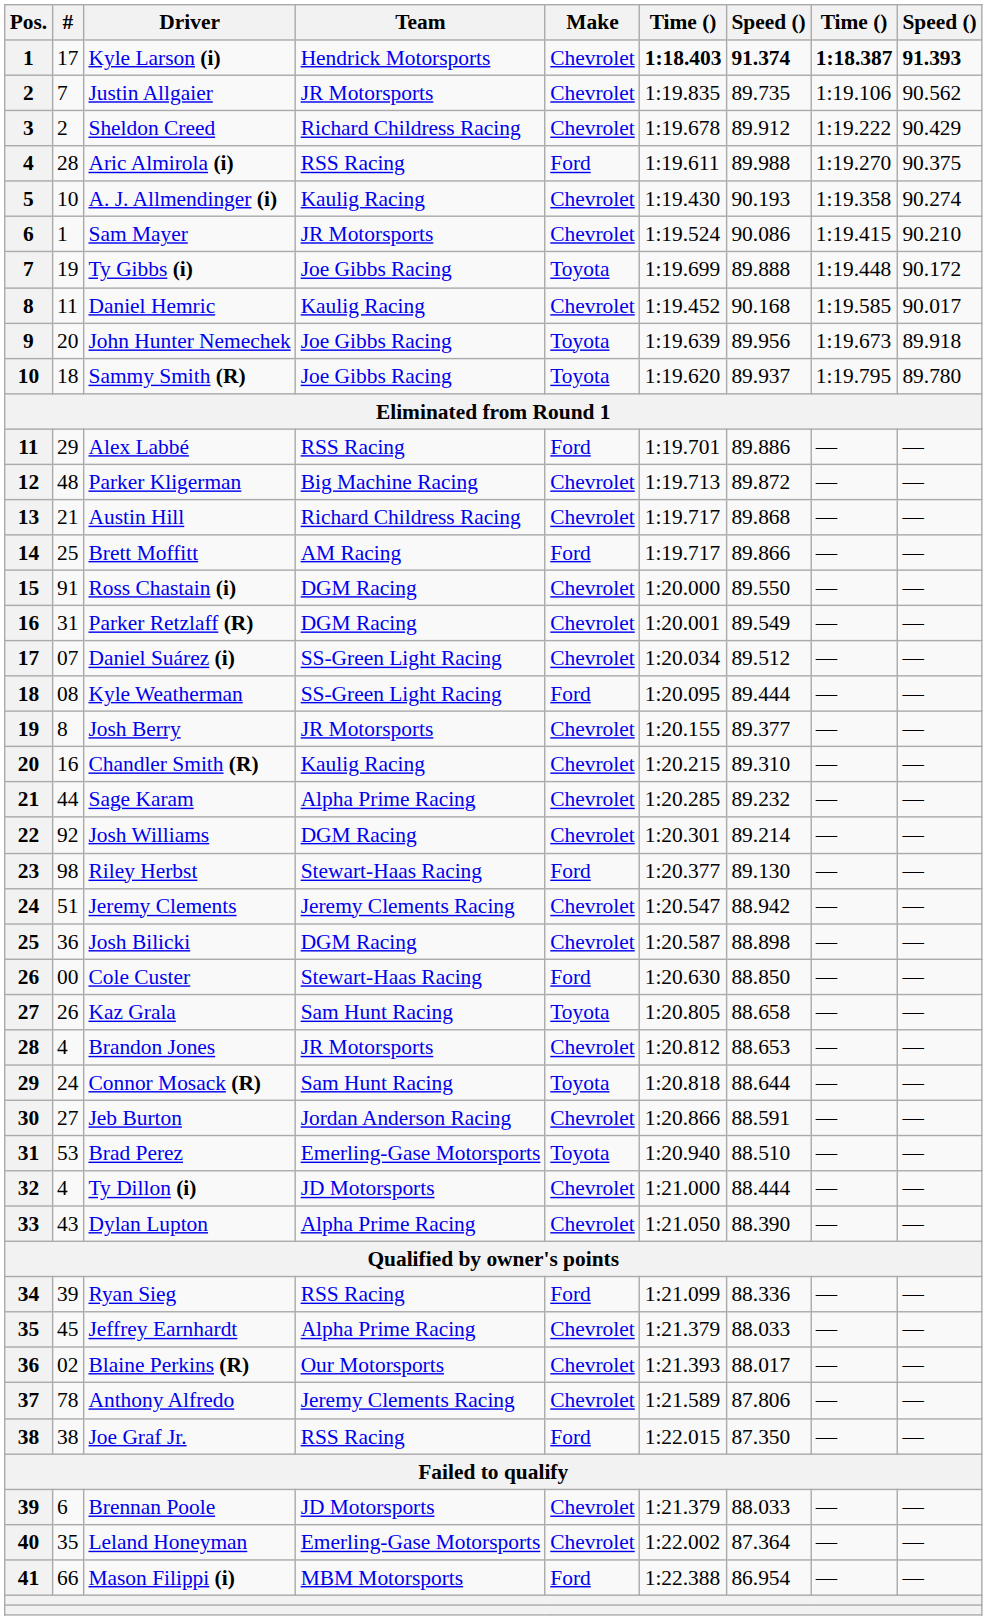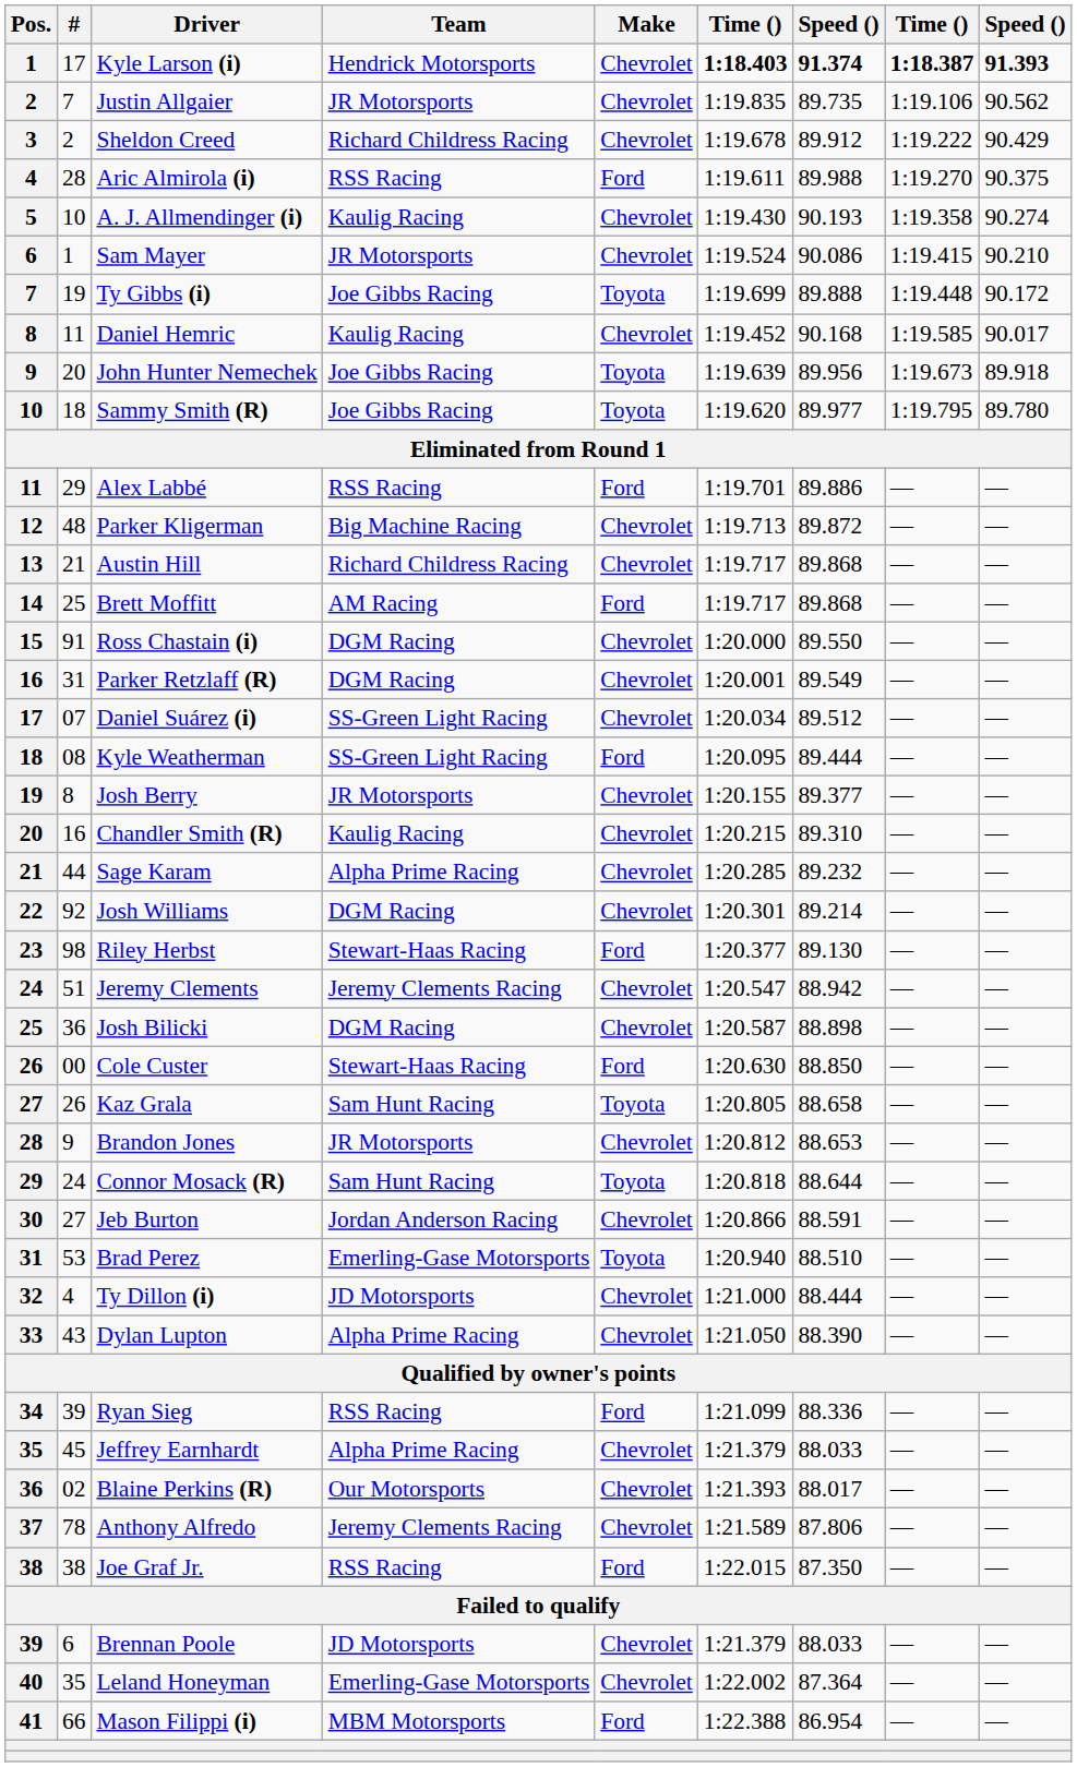 <table class="wikitable" style="font-size:95%">
 <tr>
 <th>Pos.</th>
 <th>#</th>
 <th>Driver</th>
 <th>Team</th>
 <th>Make</th>
 <th>Time ()</th>
 <th>Speed ()</th>
 <th>Time ()</th>
 <th>Speed ()</th>
 </tr>
 <tr>
 <th>1</th>
 <td>17</td>
 <td><a href='#'>Kyle Larson</a> <strong>(i)</strong></td>
 <td><a href='#'>Hendrick Motorsports</a></td>
 <td><a href='#'>Chevrolet</a></td>
 <td><strong>1:18.403</strong></td>
 <td><strong>91.374</strong></td>
 <td><strong>1:18.387</strong></td>
 <td><strong>91.393</strong></td>
 </tr>
 <tr>
 <th>2</th>
 <td>7</td>
 <td><a href='#'>Justin Allgaier</a></td>
 <td><a href='#'>JR Motorsports</a></td>
 <td><a href='#'>Chevrolet</a></td>
 <td>1:19.835</td>
 <td>89.735</td>
 <td>1:19.106</td>
 <td>90.562</td>
 </tr>
 <tr>
 <th>3</th>
 <td>2</td>
 <td><a href='#'>Sheldon Creed</a></td>
 <td><a href='#'>Richard Childress Racing</a></td>
 <td><a href='#'>Chevrolet</a></td>
 <td>1:19.678</td>
 <td>89.912</td>
 <td>1:19.222</td>
 <td>90.429</td>
 </tr>
 <tr>
 <th>4</th>
 <td>28</td>
 <td><a href='#'>Aric Almirola</a> <strong>(i)</strong></td>
 <td><a href='#'>RSS Racing</a></td>
 <td><a href='#'>Ford</a></td>
 <td>1:19.611</td>
 <td>89.988</td>
 <td>1:19.270</td>
 <td>90.375</td>
 </tr>
 <tr>
 <th>5</th>
 <td>10</td>
 <td><a href='#'>A. J. Allmendinger</a> <strong>(i)</strong></td>
 <td><a href='#'>Kaulig Racing</a></td>
 <td><a href='#'>Chevrolet</a></td>
 <td>1:19.430</td>
 <td>90.193</td>
 <td>1:19.358</td>
 <td>90.274</td>
 </tr>
 <tr>
 <th>6</th>
 <td>1</td>
 <td><a href='#'>Sam Mayer</a></td>
 <td><a href='#'>JR Motorsports</a></td>
 <td><a href='#'>Chevrolet</a></td>
 <td>1:19.524</td>
 <td>90.086</td>
 <td>1:19.415</td>
 <td>90.210</td>
 </tr>
 <tr>
 <th>7</th>
 <td>19</td>
 <td><a href='#'>Ty Gibbs</a> <strong>(i)</strong></td>
 <td><a href='#'>Joe Gibbs Racing</a></td>
 <td><a href='#'>Toyota</a></td>
 <td>1:19.699</td>
 <td>89.888</td>
 <td>1:19.448</td>
 <td>90.172</td>
 </tr>
 <tr>
 <th>8</th>
 <td>11</td>
 <td><a href='#'>Daniel Hemric</a></td>
 <td><a href='#'>Kaulig Racing</a></td>
 <td><a href='#'>Chevrolet</a></td>
 <td>1:19.452</td>
 <td>90.168</td>
 <td>1:19.585</td>
 <td>90.017</td>
 </tr>
 <tr>
 <th>9</th>
 <td>20</td>
 <td><a href='#'>John Hunter Nemechek</a></td>
 <td><a href='#'>Joe Gibbs Racing</a></td>
 <td><a href='#'>Toyota</a></td>
 <td>1:19.639</td>
 <td>89.956</td>
 <td>1:19.673</td>
 <td>89.918</td>
 </tr>
 <tr>
 <th>10</th>
 <td>18</td>
 <td><a href='#'>Sammy Smith</a> <strong>(R)</strong></td>
 <td><a href='#'>Joe Gibbs Racing</a></td>
 <td><a href='#'>Toyota</a></td>
 <td>1:19.620</td>
-<td>89.937</td>
+<td>89.977</td>
 <td>1:19.795</td>
 <td>89.780</td>
 </tr>
 <tr>
 <th colspan="9">Eliminated from Round 1</th>
 </tr>
 <tr>
 <th>11</th>
 <td>29</td>
 <td><a href='#'>Alex Labbé</a></td>
 <td><a href='#'>RSS Racing</a></td>
 <td><a href='#'>Ford</a></td>
 <td>1:19.701</td>
 <td>89.886</td>
 <td>—</td>
 <td>—</td>
 </tr>
 <tr>
 <th>12</th>
 <td>48</td>
 <td><a href='#'>Parker Kligerman</a></td>
 <td><a href='#'>Big Machine Racing</a></td>
 <td><a href='#'>Chevrolet</a></td>
 <td>1:19.713</td>
 <td>89.872</td>
 <td>—</td>
 <td>—</td>
 </tr>
 <tr>
 <th>13</th>
 <td>21</td>
 <td><a href='#'>Austin Hill</a></td>
 <td><a href='#'>Richard Childress Racing</a></td>
 <td><a href='#'>Chevrolet</a></td>
 <td>1:19.717</td>
 <td>89.868</td>
 <td>—</td>
 <td>—</td>
 </tr>
 <tr>
 <th>14</th>
 <td>25</td>
 <td><a href='#'>Brett Moffitt</a></td>
 <td><a href='#'>AM Racing</a></td>
 <td><a href='#'>Ford</a></td>
 <td>1:19.717</td>
-<td>89.866</td>
+<td>89.868</td>
 <td>—</td>
 <td>—</td>
 </tr>
 <tr>
 <th>15</th>
 <td>91</td>
 <td><a href='#'>Ross Chastain</a> <strong>(i)</strong></td>
 <td><a href='#'>DGM Racing</a></td>
 <td><a href='#'>Chevrolet</a></td>
 <td>1:20.000</td>
 <td>89.550</td>
 <td>—</td>
 <td>—</td>
 </tr>
 <tr>
 <th>16</th>
 <td>31</td>
 <td><a href='#'>Parker Retzlaff</a> <strong>(R)</strong></td>
 <td><a href='#'>DGM Racing</a></td>
 <td><a href='#'>Chevrolet</a></td>
 <td>1:20.001</td>
 <td>89.549</td>
 <td>—</td>
 <td>—</td>
 </tr>
 <tr>
 <th>17</th>
 <td>07</td>
 <td><a href='#'>Daniel Suárez</a> <strong>(i)</strong></td>
 <td><a href='#'>SS-Green Light Racing</a></td>
 <td><a href='#'>Chevrolet</a></td>
 <td>1:20.034</td>
 <td>89.512</td>
 <td>—</td>
 <td>—</td>
 </tr>
 <tr>
 <th>18</th>
 <td>08</td>
 <td><a href='#'>Kyle Weatherman</a></td>
 <td><a href='#'>SS-Green Light Racing</a></td>
 <td><a href='#'>Ford</a></td>
 <td>1:20.095</td>
 <td>89.444</td>
 <td>—</td>
 <td>—</td>
 </tr>
 <tr>
 <th>19</th>
 <td>8</td>
 <td><a href='#'>Josh Berry</a></td>
 <td><a href='#'>JR Motorsports</a></td>
 <td><a href='#'>Chevrolet</a></td>
 <td>1:20.155</td>
 <td>89.377</td>
 <td>—</td>
 <td>—</td>
 </tr>
 <tr>
 <th>20</th>
 <td>16</td>
 <td><a href='#'>Chandler Smith</a> <strong>(R)</strong></td>
 <td><a href='#'>Kaulig Racing</a></td>
 <td><a href='#'>Chevrolet</a></td>
 <td>1:20.215</td>
 <td>89.310</td>
 <td>—</td>
 <td>—</td>
 </tr>
 <tr>
 <th>21</th>
 <td>44</td>
 <td><a href='#'>Sage Karam</a></td>
 <td><a href='#'>Alpha Prime Racing</a></td>
 <td><a href='#'>Chevrolet</a></td>
 <td>1:20.285</td>
 <td>89.232</td>
 <td>—</td>
 <td>—</td>
 </tr>
 <tr>
 <th>22</th>
 <td>92</td>
 <td><a href='#'>Josh Williams</a></td>
 <td><a href='#'>DGM Racing</a></td>
 <td><a href='#'>Chevrolet</a></td>
 <td>1:20.301</td>
 <td>89.214</td>
 <td>—</td>
 <td>—</td>
 </tr>
 <tr>
 <th>23</th>
 <td>98</td>
 <td><a href='#'>Riley Herbst</a></td>
 <td><a href='#'>Stewart-Haas Racing</a></td>
 <td><a href='#'>Ford</a></td>
 <td>1:20.377</td>
 <td>89.130</td>
 <td>—</td>
 <td>—</td>
 </tr>
 <tr>
 <th>24</th>
 <td>51</td>
 <td><a href='#'>Jeremy Clements</a></td>
 <td><a href='#'>Jeremy Clements Racing</a></td>
 <td><a href='#'>Chevrolet</a></td>
 <td>1:20.547</td>
 <td>88.942</td>
 <td>—</td>
 <td>—</td>
 </tr>
 <tr>
 <th>25</th>
 <td>36</td>
 <td><a href='#'>Josh Bilicki</a></td>
 <td><a href='#'>DGM Racing</a></td>
 <td><a href='#'>Chevrolet</a></td>
 <td>1:20.587</td>
 <td>88.898</td>
 <td>—</td>
 <td>—</td>
 </tr>
 <tr>
 <th>26</th>
 <td>00</td>
 <td><a href='#'>Cole Custer</a></td>
 <td><a href='#'>Stewart-Haas Racing</a></td>
 <td><a href='#'>Ford</a></td>
 <td>1:20.630</td>
 <td>88.850</td>
 <td>—</td>
 <td>—</td>
 </tr>
 <tr>
 <th>27</th>
 <td>26</td>
 <td><a href='#'>Kaz Grala</a></td>
 <td><a href='#'>Sam Hunt Racing</a></td>
 <td><a href='#'>Toyota</a></td>
 <td>1:20.805</td>
 <td>88.658</td>
 <td>—</td>
 <td>—</td>
 </tr>
 <tr>
 <th>28</th>
-<td>4</td>
+<td>9</td>
 <td><a href='#'>Brandon Jones</a></td>
 <td><a href='#'>JR Motorsports</a></td>
 <td><a href='#'>Chevrolet</a></td>
 <td>1:20.812</td>
 <td>88.653</td>
 <td>—</td>
 <td>—</td>
 </tr>
 <tr>
 <th>29</th>
 <td>24</td>
 <td><a href='#'>Connor Mosack</a> <strong>(R)</strong></td>
 <td><a href='#'>Sam Hunt Racing</a></td>
 <td><a href='#'>Toyota</a></td>
 <td>1:20.818</td>
 <td>88.644</td>
 <td>—</td>
 <td>—</td>
 </tr>
 <tr>
 <th>30</th>
 <td>27</td>
 <td><a href='#'>Jeb Burton</a></td>
 <td><a href='#'>Jordan Anderson Racing</a></td>
 <td><a href='#'>Chevrolet</a></td>
 <td>1:20.866</td>
 <td>88.591</td>
 <td>—</td>
 <td>—</td>
 </tr>
 <tr>
 <th>31</th>
 <td>53</td>
 <td><a href='#'>Brad Perez</a></td>
 <td><a href='#'>Emerling-Gase Motorsports</a></td>
 <td><a href='#'>Toyota</a></td>
 <td>1:20.940</td>
 <td>88.510</td>
 <td>—</td>
 <td>—</td>
 </tr>
 <tr>
 <th>32</th>
 <td>4</td>
 <td><a href='#'>Ty Dillon</a> <strong>(i)</strong></td>
 <td><a href='#'>JD Motorsports</a></td>
 <td><a href='#'>Chevrolet</a></td>
 <td>1:21.000</td>
 <td>88.444</td>
 <td>—</td>
 <td>—</td>
 </tr>
 <tr>
 <th>33</th>
 <td>43</td>
 <td><a href='#'>Dylan Lupton</a></td>
 <td><a href='#'>Alpha Prime Racing</a></td>
 <td><a href='#'>Chevrolet</a></td>
 <td>1:21.050</td>
 <td>88.390</td>
 <td>—</td>
 <td>—</td>
 </tr>
 <tr>
 <th colspan="9">Qualified by owner's points</th>
 </tr>
 <tr>
 <th>34</th>
 <td>39</td>
 <td><a href='#'>Ryan Sieg</a></td>
 <td><a href='#'>RSS Racing</a></td>
 <td><a href='#'>Ford</a></td>
 <td>1:21.099</td>
 <td>88.336</td>
 <td>—</td>
 <td>—</td>
 </tr>
 <tr>
 <th>35</th>
 <td>45</td>
 <td><a href='#'>Jeffrey Earnhardt</a></td>
 <td><a href='#'>Alpha Prime Racing</a></td>
 <td><a href='#'>Chevrolet</a></td>
 <td>1:21.379</td>
 <td>88.033</td>
 <td>—</td>
 <td>—</td>
 </tr>
 <tr>
 <th>36</th>
 <td>02</td>
 <td><a href='#'>Blaine Perkins</a> <strong>(R)</strong></td>
 <td><a href='#'>Our Motorsports</a></td>
 <td><a href='#'>Chevrolet</a></td>
 <td>1:21.393</td>
 <td>88.017</td>
 <td>—</td>
 <td>—</td>
 </tr>
 <tr>
 <th>37</th>
 <td>78</td>
 <td><a href='#'>Anthony Alfredo</a></td>
 <td><a href='#'>Jeremy Clements Racing</a></td>
 <td><a href='#'>Chevrolet</a></td>
 <td>1:21.589</td>
 <td>87.806</td>
 <td>—</td>
 <td>—</td>
 </tr>
 <tr>
 <th>38</th>
 <td>38</td>
 <td><a href='#'>Joe Graf Jr.</a></td>
 <td><a href='#'>RSS Racing</a></td>
 <td><a href='#'>Ford</a></td>
 <td>1:22.015</td>
 <td>87.350</td>
 <td>—</td>
 <td>—</td>
 </tr>
 <tr>
 <th colspan="9">Failed to qualify</th>
 </tr>
 <tr>
 <th>39</th>
 <td>6</td>
 <td><a href='#'>Brennan Poole</a></td>
 <td><a href='#'>JD Motorsports</a></td>
 <td><a href='#'>Chevrolet</a></td>
 <td>1:21.379</td>
 <td>88.033</td>
 <td>—</td>
 <td>—</td>
 </tr>
 <tr>
 <th>40</th>
 <td>35</td>
 <td><a href='#'>Leland Honeyman</a></td>
 <td><a href='#'>Emerling-Gase Motorsports</a></td>
 <td><a href='#'>Chevrolet</a></td>
 <td>1:22.002</td>
 <td>87.364</td>
 <td>—</td>
 <td>—</td>
 </tr>
 <tr>
 <th>41</th>
 <td>66</td>
 <td><a href='#'>Mason Filippi</a> <strong>(i)</strong></td>
 <td><a href='#'>MBM Motorsports</a></td>
 <td><a href='#'>Ford</a></td>
 <td>1:22.388</td>
 <td>86.954</td>
 <td>—</td>
 <td>—</td>
 </tr>
 <tr>
 <th colspan="9"></th>
 </tr>
 <tr>
 <th colspan="9"></th>
 </tr>
 </table>
